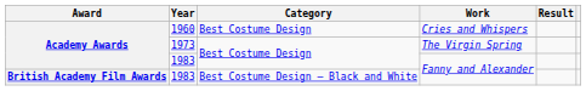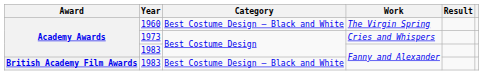 <table class="wikitable">
 <tr>
 <th>Award</th>
 <th>Year</th>
 <th>Category</th>
 <th>Work</th>
 <th>Result</th>
 <th class="unsortable"></th>
 </tr>
 <tr>
 <th rowspan="3" scope="row" style="text-align:center;"><a href='#'>Academy Awards</a></th>
 <td style="text-align:center;"><a href='#'>1960</a></td>
-<td><a href='#'>Best Costume Design</a></td>
-<td><em><a href='#'>Cries and Whispers</a></em></td>
+<td><a href='#'>Best Costume Design – Black and White</a></td>
+<td><em><a href='#'>The Virgin Spring</a></em></td>
 <td></td>
 <td style="text-align:center;"></td>
 </tr>
 <tr>
 <td style="text-align:center;"><a href='#'>1973</a></td>
 <td rowspan="2"><a href='#'>Best Costume Design</a></td>
-<td><em><a href='#'>The Virgin Spring</a></em></td>
+<td><em><a href='#'>Cries and Whispers</a></em></td>
 <td></td>
 <td style="text-align:center;"></td>
 </tr>
 <tr>
 <td style="text-align:center;"><a href='#'>1983</a></td>
 <td rowspan="2"><em><a href='#'>Fanny and Alexander</a></em></td>
 <td></td>
 <td style="text-align:center;"></td>
 </tr>
 <tr>
 <th scope="row" style="text-align:center;"><a href='#'>British Academy Film Awards</a></th>
 <td style="text-align:center;"><a href='#'>1983</a></td>
 <td><a href='#'>Best Costume Design – Black and White</a></td>
 <td></td>
 <td style="text-align:center;"></td>
 </tr>
 </table>
